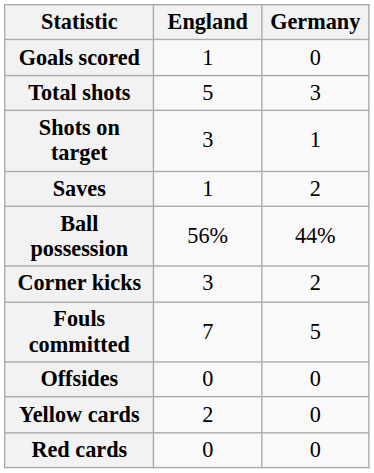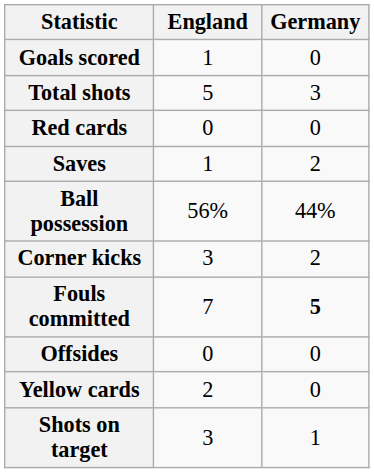 <table class="wikitable plainrowheaders" style="text-align:center">
 <tr>
 <th scope="col" style="width:100px">Statistic</th>
 <th scope="col" style="width:70px">England</th>
 <th scope="col" style="width:70px">Germany</th>
 </tr>
 <tr>
 <th scope=row>Goals scored</th>
 <td>1</td>
 <td>0</td>
 </tr>
 <tr>
 <th scope=row>Total shots</th>
 <td>5</td>
 <td>3</td>
 </tr>
 <tr>
-<th scope=row>Shots on target</th>
-<td>3</td>
-<td>1</td>
+<th scope=row>Red cards</th>
+<td>0</td>
+<td>0</td>
 </tr>
 <tr>
 <th scope=row>Saves</th>
 <td>1</td>
 <td>2</td>
 </tr>
 <tr>
 <th scope=row>Ball possession</th>
 <td>56%</td>
 <td>44%</td>
 </tr>
 <tr>
 <th scope=row>Corner kicks</th>
 <td>3</td>
 <td>2</td>
 </tr>
 <tr>
 <th scope=row>Fouls committed</th>
 <td>7</td>
-<td>5</td>
+<td><strong>5</strong></td>
 </tr>
 <tr>
 <th scope=row>Offsides</th>
 <td>0</td>
 <td>0</td>
 </tr>
 <tr>
 <th scope=row>Yellow cards</th>
 <td>2</td>
 <td>0</td>
 </tr>
 <tr>
-<th scope=row>Red cards</th>
-<td>0</td>
-<td>0</td>
+<th scope=row>Shots on target</th>
+<td>3</td>
+<td>1</td>
 </tr>
 </table>
